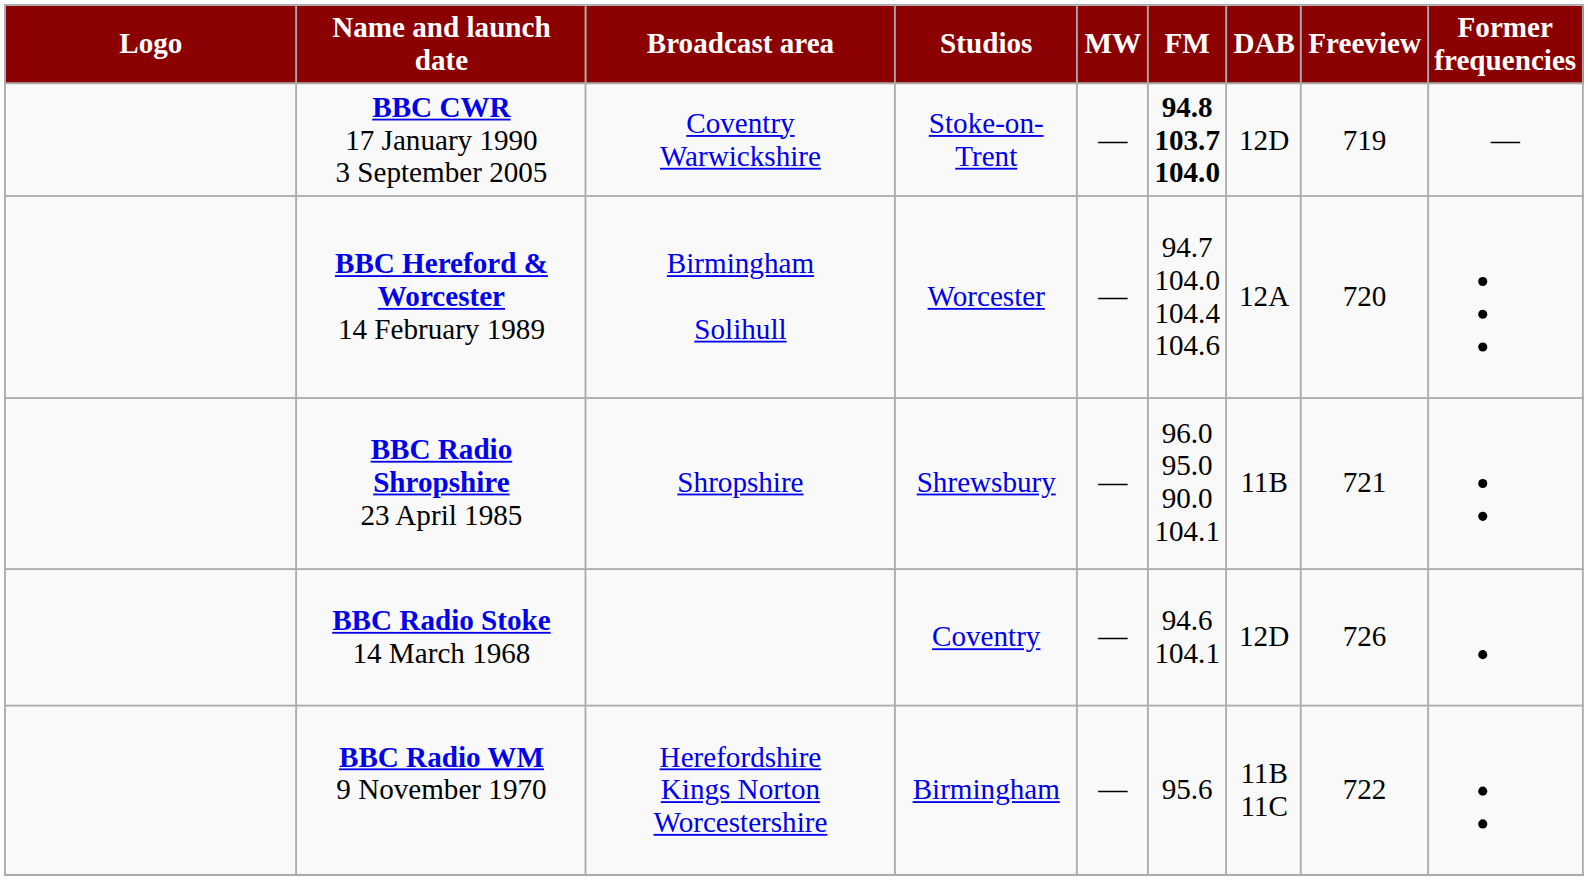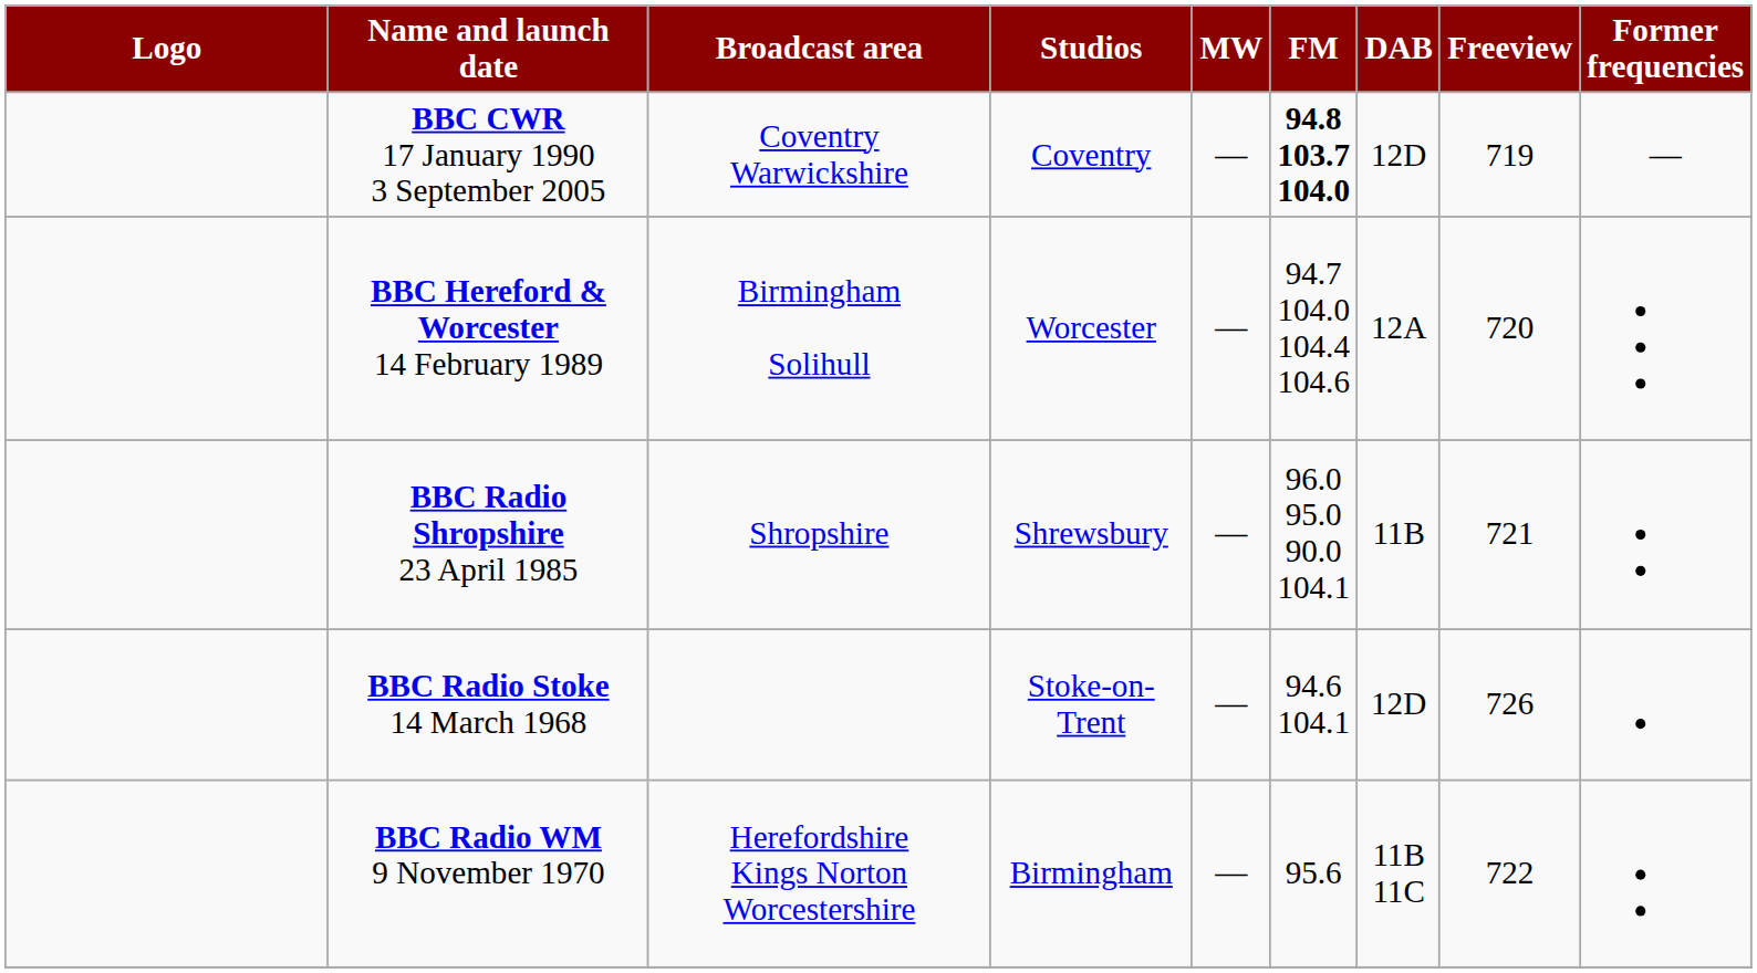 <table class="wikitable" style="text-align: center;">
 <tr>
 <th style="color:white; background-color: #8B0000" width="220pt">Logo</th>
 <th style="color:white; background-color: #8B0000" width="195pt">Name and launch date</th>
 <th style="color:white; background-color: #8B0000" width="200pt">Broadcast area</th>
 <th style="color:white; background-color: #8B0000" width="100pt">Studios</th>
 <th style="color:white; background-color: #8B0000">MW<br></th>
 <th style="color:white; background-color: #8B0000">FM<br></th>
 <th style="color:white; background-color: #8B0000">DAB</th>
 <th style="color:white; background-color: #8B0000">Freeview</th>
 <th style="color:white; background-color: #8B0000">Former frequencies</th>
 </tr>
 <tr>
 <td></td>
 <td><strong><a href='#'>BBC CWR</a></strong><br>17 January 1990  <br>3 September 2005 <br></td>
 <td><a href='#'>Coventry</a><br><a href='#'>Warwickshire</a></td>
-<td><a href='#'>Stoke-on-Trent</a></td>
+<td><a href='#'>Coventry</a></td>
 <td>—</td>
 <td><strong>94.8<br>103.7<br>104.0</strong></td>
 <td>12D</td>
 <td>719</td>
 <td>—</td>
 </tr>
 <tr>
 <td></td>
 <td><strong><a href='#'>BBC Hereford & Worcester</a></strong><br>14 February 1989</td>
 <td><a href='#'>Birmingham</a><br><br><a href='#'>Solihull</a><br></td>
 <td><a href='#'>Worcester</a></td>
 <td>—</td>
 <td>94.7<br>104.0<br>104.4<br>104.6</td>
 <td>12A</td>
 <td>720</td>
 <td><br><ul><li></li><li></li><li></li></ul></td>
 </tr>
 <tr>
 <td></td>
 <td><strong><a href='#'>BBC Radio Shropshire</a></strong><br>23 April 1985</td>
 <td><a href='#'>Shropshire</a></td>
 <td><a href='#'>Shrewsbury</a></td>
 <td>—</td>
 <td>96.0<br>95.0<br>90.0<br>104.1</td>
 <td>11B</td>
 <td>721</td>
 <td><br><ul><li></li><li></li></ul></td>
 </tr>
 <tr>
 <td></td>
 <td><strong><a href='#'>BBC Radio Stoke</a></strong><br>14 March 1968<br></td>
 <td><br></td>
-<td><a href='#'>Coventry</a></td>
+<td><a href='#'>Stoke-on-Trent</a></td>
 <td>—</td>
 <td>94.6<br>104.1</td>
 <td>12D</td>
 <td>726</td>
 <td><br><ul><li></li></ul></td>
 </tr>
 <tr>
 <td></td>
 <td><strong><a href='#'>BBC Radio WM</a></strong><br>9 November 1970<br><br></td>
 <td><a href='#'>Herefordshire</a><br><a href='#'>Kings Norton</a><br><a href='#'>Worcestershire</a></td>
 <td><a href='#'>Birmingham</a></td>
 <td>—</td>
 <td>95.6</td>
 <td>11B<br>11C</td>
 <td>722</td>
 <td><br><ul><li></li><li></li></ul></td>
 </tr>
 <tr>
 </tr>
 </table>
